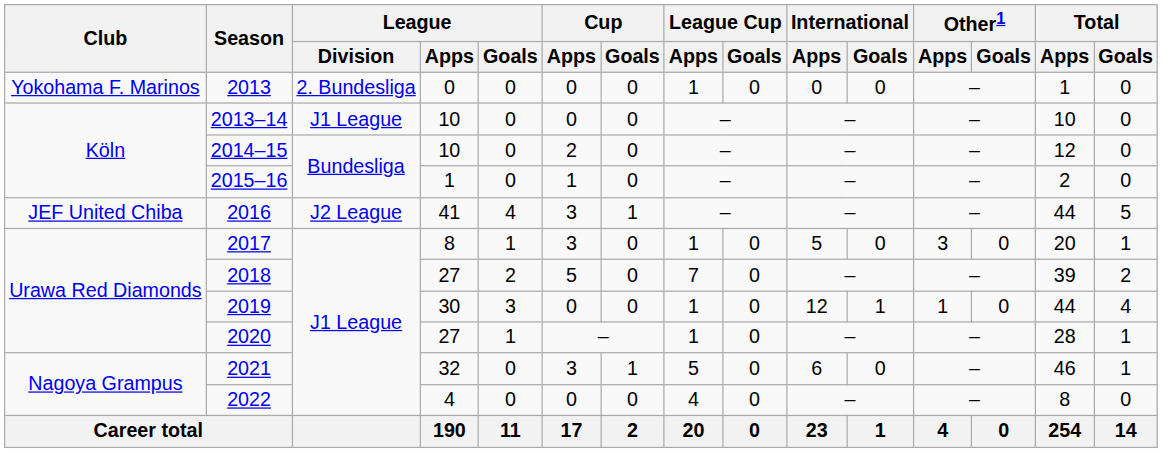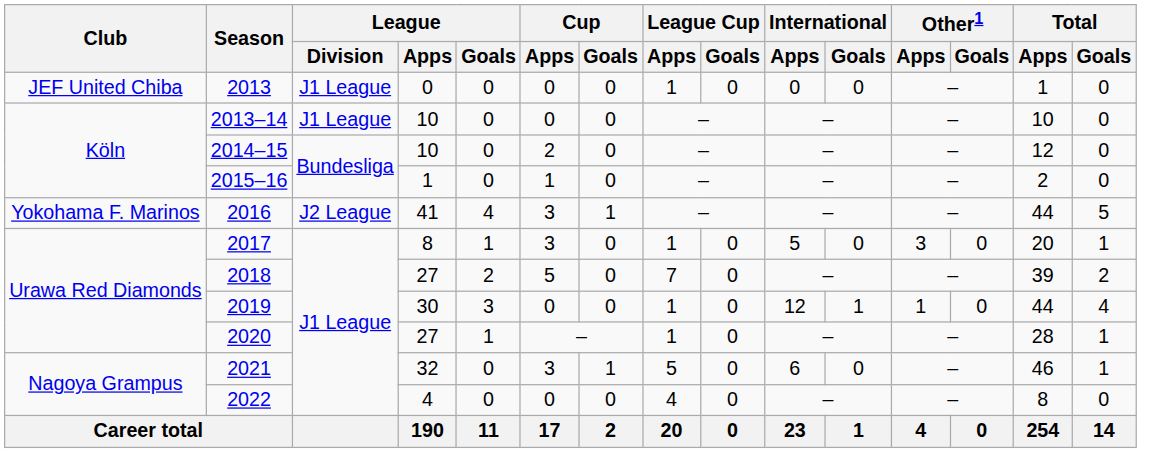 <table class="wikitable" style="text-align: center">
 <tr>
 <th rowspan="2">Club</th>
 <th rowspan="2">Season</th>
 <th colspan="3">League</th>
 <th colspan="2">Cup</th>
 <th colspan="2">League Cup</th>
 <th colspan="2">International</th>
 <th colspan="2">Other<sup><a href='#'>1</a></sup></th>
 <th colspan="2">Total</th>
 </tr>
 <tr>
 <th>Division</th>
 <th>Apps</th>
 <th>Goals</th>
 <th>Apps</th>
 <th>Goals</th>
 <th>Apps</th>
 <th>Goals</th>
 <th>Apps</th>
 <th>Goals</th>
 <th>Apps</th>
 <th>Goals</th>
 <th>Apps</th>
 <th>Goals</th>
 </tr>
 <tr>
-<td rowspan="1"><a href='#'>Yokohama F. Marinos</a></td>
+<td rowspan="1"><a href='#'>JEF United Chiba</a></td>
 <td><a href='#'>2013</a></td>
-<td><a href='#'>2. Bundesliga</a></td>
+<td><a href='#'>J1 League</a></td>
 <td>0</td>
 <td>0</td>
 <td>0</td>
 <td>0</td>
 <td>1</td>
 <td>0</td>
 <td>0</td>
 <td>0</td>
 <td colspan="2">–</td>
 <td>1</td>
 <td>0</td>
 </tr>
 <tr>
 <td rowspan="3"><a href='#'>Köln</a></td>
 <td><a href='#'>2013–14</a></td>
 <td><a href='#'>J1 League</a></td>
 <td>10</td>
 <td>0</td>
 <td>0</td>
 <td>0</td>
 <td colspan="2">–</td>
 <td colspan="2">–</td>
 <td colspan="2">–</td>
 <td>10</td>
 <td>0</td>
 </tr>
 <tr>
 <td><a href='#'>2014–15</a></td>
 <td rowspan="2"><a href='#'>Bundesliga</a></td>
 <td>10</td>
 <td>0</td>
 <td>2</td>
 <td>0</td>
 <td colspan="2">–</td>
 <td colspan="2">–</td>
 <td colspan="2">–</td>
 <td>12</td>
 <td>0</td>
 </tr>
 <tr>
 <td><a href='#'>2015–16</a></td>
 <td>1</td>
 <td>0</td>
 <td>1</td>
 <td>0</td>
 <td colspan="2">–</td>
 <td colspan="2">–</td>
 <td colspan="2">–</td>
 <td>2</td>
 <td>0</td>
 </tr>
 <tr>
-<td rowspan="1"><a href='#'>JEF United Chiba</a></td>
+<td rowspan="1"><a href='#'>Yokohama F. Marinos</a></td>
 <td><a href='#'>2016</a></td>
 <td><a href='#'>J2 League</a></td>
 <td>41</td>
 <td>4</td>
 <td>3</td>
 <td>1</td>
 <td colspan="2">–</td>
 <td colspan="2">–</td>
 <td colspan="2">–</td>
 <td>44</td>
 <td>5</td>
 </tr>
 <tr>
 <td rowspan="4"><a href='#'>Urawa Red Diamonds</a></td>
 <td><a href='#'>2017</a></td>
 <td rowspan="6"><a href='#'>J1 League</a></td>
 <td>8</td>
 <td>1</td>
 <td>3</td>
 <td>0</td>
 <td>1</td>
 <td>0</td>
 <td>5</td>
 <td>0</td>
 <td>3</td>
 <td>0</td>
 <td>20</td>
 <td>1</td>
 </tr>
 <tr>
 <td><a href='#'>2018</a></td>
 <td>27</td>
 <td>2</td>
 <td>5</td>
 <td>0</td>
 <td>7</td>
 <td>0</td>
 <td colspan="2">–</td>
 <td colspan="2">–</td>
 <td>39</td>
 <td>2</td>
 </tr>
 <tr>
 <td><a href='#'>2019</a></td>
 <td>30</td>
 <td>3</td>
 <td>0</td>
 <td>0</td>
 <td>1</td>
 <td>0</td>
 <td>12</td>
 <td>1</td>
 <td>1</td>
 <td>0</td>
 <td>44</td>
 <td>4</td>
 </tr>
 <tr>
 <td><a href='#'>2020</a></td>
 <td>27</td>
 <td>1</td>
 <td colspan="2">–</td>
 <td>1</td>
 <td>0</td>
 <td colspan="2">–</td>
 <td colspan="2">–</td>
 <td>28</td>
 <td>1</td>
 </tr>
 <tr>
 <td rowspan="2"><a href='#'>Nagoya Grampus</a></td>
 <td><a href='#'>2021</a></td>
 <td>32</td>
 <td>0</td>
 <td>3</td>
 <td>1</td>
 <td>5</td>
 <td>0</td>
 <td>6</td>
 <td>0</td>
 <td colspan="2">–</td>
 <td>46</td>
 <td>1</td>
 </tr>
 <tr>
 <td><a href='#'>2022</a></td>
 <td>4</td>
 <td>0</td>
 <td>0</td>
 <td>0</td>
 <td>4</td>
 <td>0</td>
 <td colspan="2">–</td>
 <td colspan="2">–</td>
 <td>8</td>
 <td>0</td>
 </tr>
 <tr>
 <th colspan="2">Career total</th>
 <th></th>
 <th>190</th>
 <th>11</th>
 <th>17</th>
 <th>2</th>
 <th>20</th>
 <th>0</th>
 <th>23</th>
 <th>1</th>
 <th>4</th>
 <th>0</th>
 <th>254</th>
 <th>14</th>
 </tr>
 </table>
